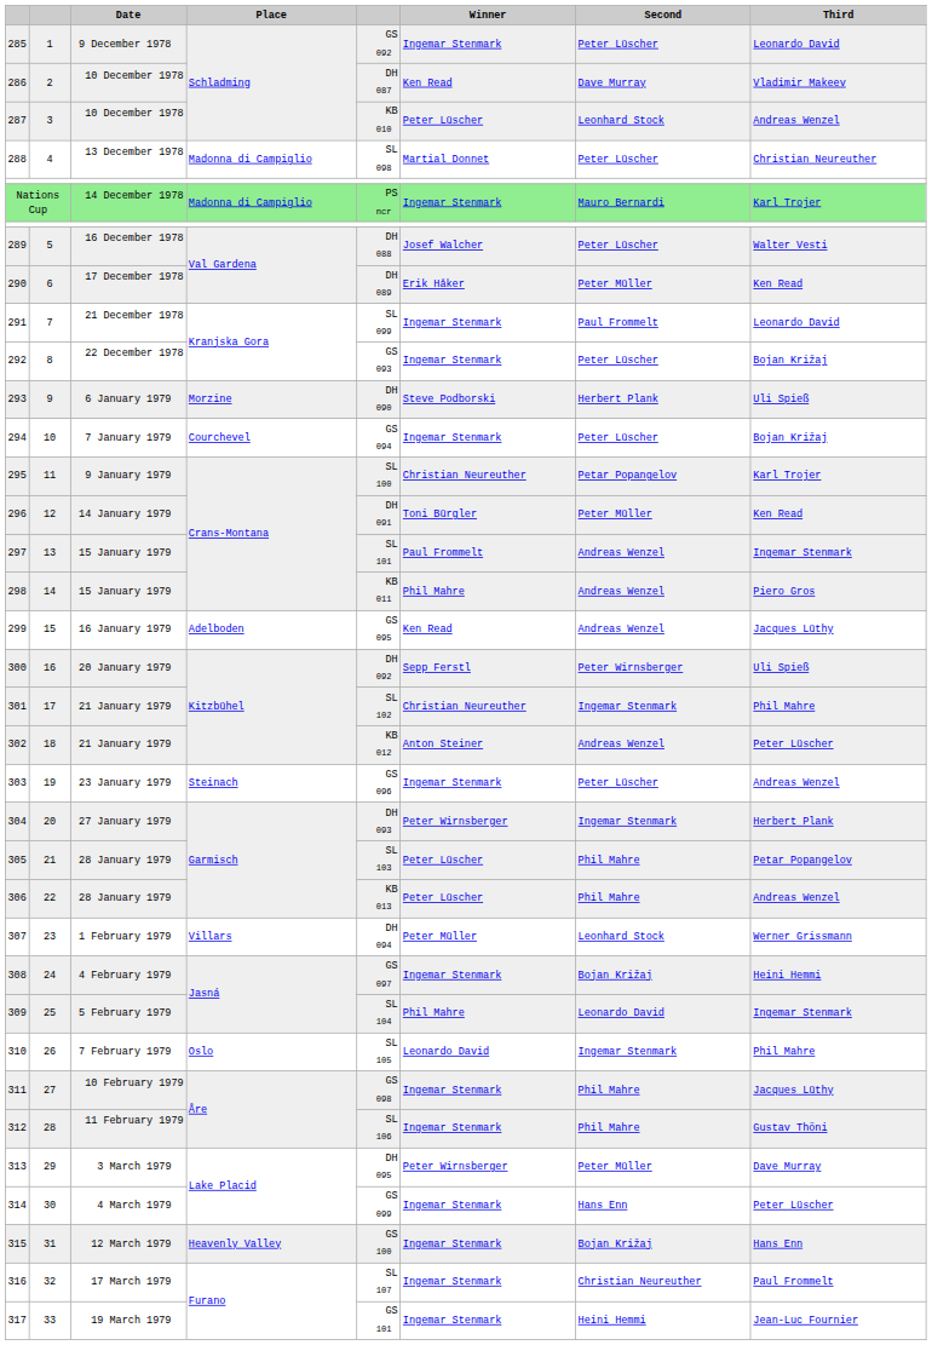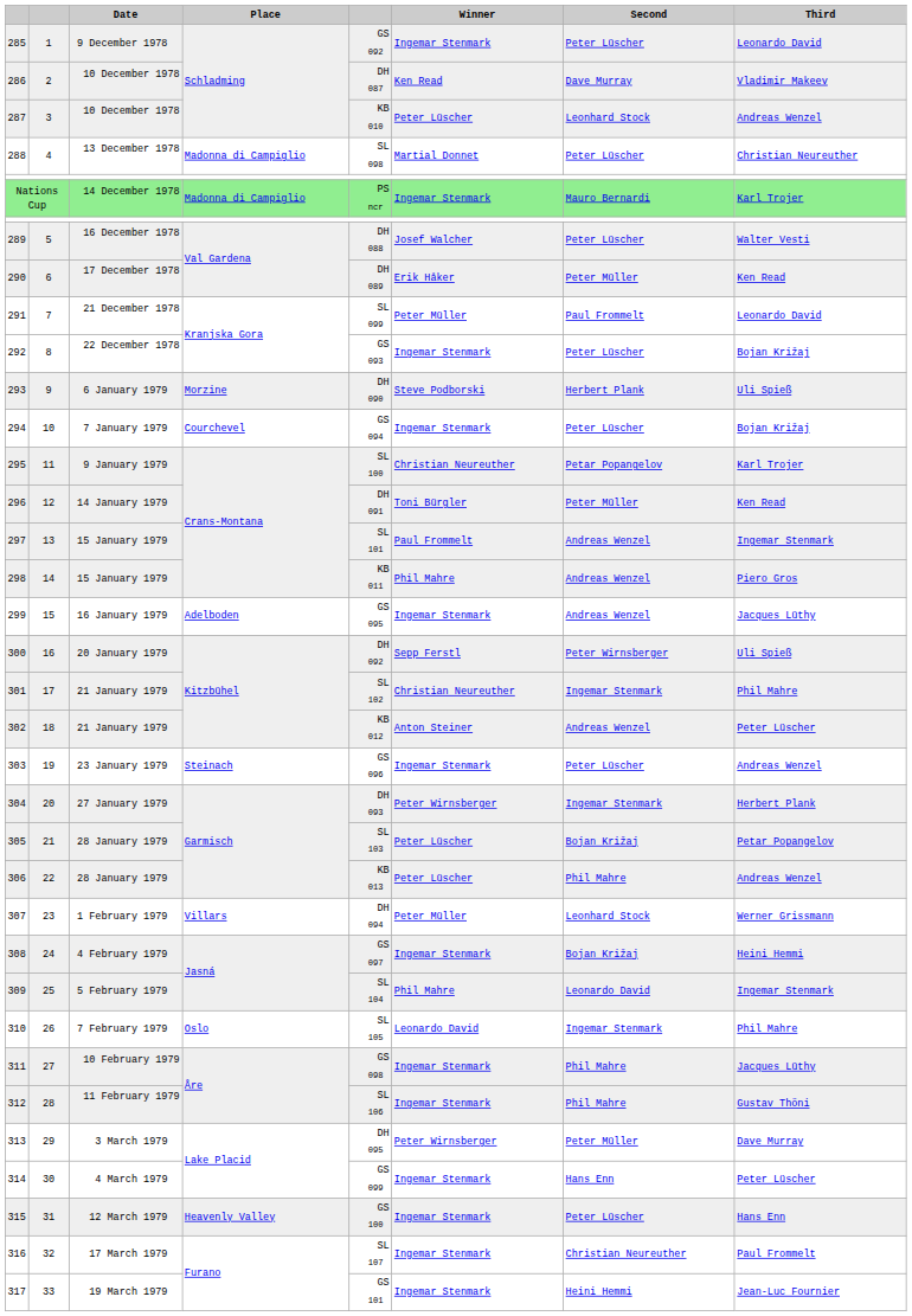 <table class="wikitable plainrowheaders" style="background:#fff; font-size:86%; line-height:16px; border:grey solid 1px; border-collapse:collapse;">
 <tr style="background:#ccc; text-align:center;">
 <td align="center" width="13"></td>
 <td align="center" width="40"></td>
 <td align="center" width="120"><strong>Date</strong></td>
 <td align="center" width="180"><strong>Place</strong></td>
 <td align="center" width="42"></td>
 <td align="center" width="185"><strong>Winner</strong></td>
 <td align="center" width="185"><strong>Second</strong></td>
 <td align="center" width="185"><strong>Third</strong></td>
 </tr>
 <tr bgcolor="#EFEFEF">
 <td align=center>285</td>
 <td align=center>1</td>
 <td align=right>9 December 1978  </td>
 <td rowspan=3> <a href='#'>Schladming</a></td>
 <td align=right>GS <sub>092</sub> </td>
 <td> <a href='#'>Ingemar Stenmark</a></td>
 <td> <a href='#'>Peter Lüscher</a></td>
 <td> <a href='#'>Leonardo David</a></td>
 </tr>
 <tr bgcolor="#EFEFEF">
 <td align=center>286</td>
 <td align=center>2</td>
 <td align=right>10 December 1978  </td>
 <td align=right>DH <sub>087</sub> </td>
 <td> <a href='#'>Ken Read</a></td>
 <td> <a href='#'>Dave Murray</a></td>
 <td> <a href='#'>Vladimir Makeev</a></td>
 </tr>
 <tr bgcolor="#EFEFEF">
 <td align=center>287</td>
 <td align=center>3</td>
 <td align=right>10 December 1978  </td>
 <td align=right>KB <sub>010</sub> </td>
 <td> <a href='#'>Peter Lüscher</a></td>
 <td> <a href='#'>Leonhard Stock</a></td>
 <td> <a href='#'>Andreas Wenzel</a></td>
 </tr>
 <tr>
 <td align=center>288</td>
 <td align=center>4</td>
 <td align=right>13 December 1978  </td>
 <td> <a href='#'>Madonna di Campiglio</a></td>
 <td align=right>SL <sub>098</sub> </td>
 <td> <a href='#'>Martial Donnet</a></td>
 <td> <a href='#'>Peter Lüscher</a></td>
 <td> <a href='#'>Christian Neureuther</a></td>
 </tr>
 <tr>
 <td colspan=8></td>
 </tr>
 <tr bgcolor=#90EE90>
 <td colspan=2 align=center>Nations Cup</td>
 <td align=right>14 December 1978  </td>
 <td> <a href='#'>Madonna di Campiglio</a></td>
 <td align=right>PS <sub>ncr</sub> </td>
 <td> <a href='#'>Ingemar Stenmark</a></td>
 <td> <a href='#'>Mauro Bernardi</a></td>
 <td> <a href='#'>Karl Trojer</a></td>
 </tr>
 <tr>
 <td colspan=8></td>
 </tr>
 <tr bgcolor="#EFEFEF">
 <td align=center>289</td>
 <td align=center>5</td>
 <td align=right>16 December 1978  </td>
 <td rowspan=2> <a href='#'>Val Gardena</a></td>
 <td align=right>DH <sub>088</sub> </td>
 <td> <a href='#'>Josef Walcher</a></td>
 <td> <a href='#'>Peter Lüscher</a></td>
 <td> <a href='#'>Walter Vesti</a></td>
 </tr>
 <tr bgcolor="#EFEFEF">
 <td align=center>290</td>
 <td align=center>6</td>
 <td align=right>17 December 1978  </td>
 <td align=right>DH <sub>089</sub> </td>
 <td> <a href='#'>Erik Håker</a></td>
 <td> <a href='#'>Peter Müller</a></td>
 <td> <a href='#'>Ken Read</a></td>
 </tr>
 <tr>
 <td align=center>291</td>
 <td align=center>7</td>
 <td align=right>21 December 1978  </td>
 <td rowspan=2> <a href='#'>Kranjska Gora</a></td>
 <td align=right>SL <sub>099</sub> </td>
-<td> <a href='#'>Ingemar Stenmark</a></td>
+<td> <a href='#'>Peter Müller</a></td>
 <td> <a href='#'>Paul Frommelt</a></td>
 <td> <a href='#'>Leonardo David</a></td>
 </tr>
 <tr>
 <td align=center>292</td>
 <td align=center>8</td>
 <td align=right>22 December 1978  </td>
 <td align=right>GS <sub>093</sub> </td>
 <td> <a href='#'>Ingemar Stenmark</a></td>
 <td> <a href='#'>Peter Lüscher</a></td>
 <td> <a href='#'>Bojan Križaj</a></td>
 </tr>
 <tr bgcolor="#EFEFEF">
 <td align=center>293</td>
 <td align=center>9</td>
 <td align=right>6 January 1979  </td>
 <td> <a href='#'>Morzine</a></td>
 <td align=right>DH <sub>090</sub> </td>
 <td> <a href='#'>Steve Podborski</a></td>
 <td> <a href='#'>Herbert Plank</a></td>
 <td> <a href='#'>Uli Spieß</a></td>
 </tr>
 <tr>
 <td align=center>294</td>
 <td align=center>10</td>
 <td align=right>7 January 1979  </td>
 <td> <a href='#'>Courchevel</a></td>
 <td align=right>GS <sub>094</sub> </td>
 <td> <a href='#'>Ingemar Stenmark</a></td>
 <td> <a href='#'>Peter Lüscher</a></td>
 <td> <a href='#'>Bojan Križaj</a></td>
 </tr>
 <tr bgcolor="#EFEFEF">
 <td align=center>295</td>
 <td align=center>11</td>
 <td align=right>9 January 1979  </td>
 <td rowspan=4> <a href='#'>Crans-Montana</a></td>
 <td align=right>SL <sub>100</sub> </td>
 <td> <a href='#'>Christian Neureuther</a></td>
 <td> <a href='#'>Petar Popangelov</a></td>
 <td> <a href='#'>Karl Trojer</a></td>
 </tr>
 <tr bgcolor="#EFEFEF">
 <td align=center>296</td>
 <td align=center>12</td>
 <td align=right>14 January 1979  </td>
 <td align=right>DH <sub>091</sub> </td>
 <td> <a href='#'>Toni Bürgler</a></td>
 <td> <a href='#'>Peter Müller</a></td>
 <td> <a href='#'>Ken Read</a></td>
 </tr>
 <tr bgcolor="#EFEFEF">
 <td align=center>297</td>
 <td align=center>13</td>
 <td align=right>15 January 1979  </td>
 <td align=right>SL <sub>101</sub> </td>
 <td> <a href='#'>Paul Frommelt</a></td>
 <td> <a href='#'>Andreas Wenzel</a></td>
 <td> <a href='#'>Ingemar Stenmark</a></td>
 </tr>
 <tr bgcolor="#EFEFEF">
 <td align=center>298</td>
 <td align=center>14</td>
 <td align=right>15 January 1979  </td>
 <td align=right>KB <sub>011</sub> </td>
 <td> <a href='#'>Phil Mahre</a></td>
 <td> <a href='#'>Andreas Wenzel</a></td>
 <td> <a href='#'>Piero Gros</a></td>
 </tr>
 <tr>
 <td align=center>299</td>
 <td align=center>15</td>
 <td align=right>16 January 1979  </td>
 <td> <a href='#'>Adelboden</a></td>
 <td align=right>GS <sub>095</sub> </td>
-<td> <a href='#'>Ken Read</a></td>
+<td> <a href='#'>Ingemar Stenmark</a></td>
 <td> <a href='#'>Andreas Wenzel</a></td>
 <td> <a href='#'>Jacques Lüthy</a></td>
 </tr>
 <tr bgcolor="#EFEFEF">
 <td align=center>300</td>
 <td align=center>16</td>
 <td align=right>20 January 1979  </td>
 <td rowspan=3> <a href='#'>Kitzbühel</a></td>
 <td align=right>DH <sub>092</sub> </td>
 <td> <a href='#'>Sepp Ferstl</a></td>
 <td> <a href='#'>Peter Wirnsberger</a></td>
 <td> <a href='#'>Uli Spieß</a></td>
 </tr>
 <tr bgcolor="#EFEFEF">
 <td align=center>301</td>
 <td align=center>17</td>
 <td align=right>21 January 1979  </td>
 <td align=right>SL <sub>102</sub> </td>
 <td> <a href='#'>Christian Neureuther</a></td>
 <td> <a href='#'>Ingemar Stenmark</a></td>
 <td> <a href='#'>Phil Mahre</a></td>
 </tr>
 <tr bgcolor="#EFEFEF">
 <td align=center>302</td>
 <td align=center>18</td>
 <td align=right>21 January 1979  </td>
 <td align=right>KB <sub>012</sub> </td>
 <td> <a href='#'>Anton Steiner</a></td>
 <td> <a href='#'>Andreas Wenzel</a></td>
 <td> <a href='#'>Peter Lüscher</a></td>
 </tr>
 <tr>
 <td align=center>303</td>
 <td align=center>19</td>
 <td align=right>23 January 1979  </td>
 <td> <a href='#'>Steinach</a></td>
 <td align=right>GS <sub>096</sub> </td>
 <td> <a href='#'>Ingemar Stenmark</a></td>
 <td> <a href='#'>Peter Lüscher</a></td>
 <td> <a href='#'>Andreas Wenzel</a></td>
 </tr>
 <tr bgcolor="#EFEFEF">
 <td align=center>304</td>
 <td align=center>20</td>
 <td align=right>27 January 1979  </td>
 <td rowspan=3> <a href='#'>Garmisch</a></td>
 <td align=right>DH <sub>093</sub> </td>
 <td> <a href='#'>Peter Wirnsberger</a></td>
 <td> <a href='#'>Ingemar Stenmark</a></td>
 <td> <a href='#'>Herbert Plank</a></td>
 </tr>
 <tr bgcolor="#EFEFEF">
 <td align=center>305</td>
 <td align=center>21</td>
 <td align=right>28 January 1979  </td>
 <td align=right>SL <sub>103</sub> </td>
 <td> <a href='#'>Peter Lüscher</a></td>
-<td> <a href='#'>Phil Mahre</a></td>
+<td> <a href='#'>Bojan Križaj</a></td>
 <td> <a href='#'>Petar Popangelov</a></td>
 </tr>
 <tr bgcolor="#EFEFEF">
 <td align=center>306</td>
 <td align=center>22</td>
 <td align=right>28 January 1979  </td>
 <td align=right>KB <sub>013</sub> </td>
 <td> <a href='#'>Peter Lüscher</a></td>
 <td> <a href='#'>Phil Mahre</a></td>
 <td> <a href='#'>Andreas Wenzel</a></td>
 </tr>
 <tr>
 <td align=center>307</td>
 <td align=center>23</td>
 <td align=right>1 February 1979  </td>
 <td> <a href='#'>Villars</a></td>
 <td align=right>DH <sub>094</sub> </td>
 <td> <a href='#'>Peter Müller</a></td>
 <td> <a href='#'>Leonhard Stock</a></td>
 <td> <a href='#'>Werner Grissmann</a></td>
 </tr>
 <tr bgcolor="#EFEFEF">
 <td align=center>308</td>
 <td align=center>24</td>
 <td align=right>4 February 1979  </td>
 <td rowspan=2> <a href='#'>Jasná</a></td>
 <td align=right>GS <sub>097</sub> </td>
 <td> <a href='#'>Ingemar Stenmark</a></td>
 <td> <a href='#'>Bojan Križaj</a></td>
 <td> <a href='#'>Heini Hemmi</a></td>
 </tr>
 <tr bgcolor="#EFEFEF">
 <td align=center>309</td>
 <td align=center>25</td>
 <td align=right>5 February 1979  </td>
 <td align=right>SL <sub>104</sub> </td>
 <td> <a href='#'>Phil Mahre</a></td>
 <td> <a href='#'>Leonardo David</a></td>
 <td> <a href='#'>Ingemar Stenmark</a></td>
 </tr>
 <tr align="left">
 <td align=center>310</td>
 <td align=center>26</td>
 <td align=right>7 February 1979  </td>
 <td> <a href='#'>Oslo</a></td>
 <td align=right>SL <sub>105</sub> </td>
 <td> <a href='#'>Leonardo David</a></td>
 <td> <a href='#'>Ingemar Stenmark</a></td>
 <td> <a href='#'>Phil Mahre</a></td>
 </tr>
 <tr bgcolor="#EFEFEF">
 <td align=center>311</td>
 <td align=center>27</td>
 <td align=right>10 February 1979  </td>
 <td rowspan=2> <a href='#'>Åre</a></td>
 <td align=right>GS <sub>098</sub> </td>
 <td> <a href='#'>Ingemar Stenmark</a></td>
 <td> <a href='#'>Phil Mahre</a></td>
 <td> <a href='#'>Jacques Lüthy</a></td>
 </tr>
 <tr bgcolor="#EFEFEF">
 <td align=center>312</td>
 <td align=center>28</td>
 <td align=right>11 February 1979  </td>
 <td align=right>SL <sub>106</sub> </td>
 <td> <a href='#'>Ingemar Stenmark</a></td>
 <td> <a href='#'>Phil Mahre</a></td>
 <td> <a href='#'>Gustav Thöni</a></td>
 </tr>
 <tr>
 <td align=center>313</td>
 <td align=center>29</td>
 <td align=right>3 March 1979  </td>
 <td rowspan=2> <a href='#'>Lake Placid</a></td>
 <td align=right>DH <sub>095</sub> </td>
 <td> <a href='#'>Peter Wirnsberger</a></td>
 <td> <a href='#'>Peter Müller</a></td>
 <td> <a href='#'>Dave Murray</a></td>
 </tr>
 <tr>
 <td align=center>314</td>
 <td align=center>30</td>
 <td align=right>4 March 1979  </td>
 <td align=right>GS <sub>099</sub> </td>
 <td> <a href='#'>Ingemar Stenmark</a></td>
 <td> <a href='#'>Hans Enn</a></td>
 <td> <a href='#'>Peter Lüscher</a></td>
 </tr>
 <tr bgcolor="#EFEFEF">
 <td align=center>315</td>
 <td align=center>31</td>
 <td align=right>12 March 1979  </td>
 <td> <a href='#'>Heavenly Valley</a></td>
 <td align=right>GS <sub>100</sub> </td>
 <td> <a href='#'>Ingemar Stenmark</a></td>
-<td> <a href='#'>Bojan Križaj</a></td>
+<td> <a href='#'>Peter Lüscher</a></td>
 <td> <a href='#'>Hans Enn</a></td>
 </tr>
 <tr>
 <td align=center>316</td>
 <td align=center>32</td>
 <td align=right>17 March 1979  </td>
 <td rowspan=2> <a href='#'>Furano</a></td>
 <td align=right>SL <sub>107</sub> </td>
 <td> <a href='#'>Ingemar Stenmark</a></td>
 <td> <a href='#'>Christian Neureuther</a></td>
 <td> <a href='#'>Paul Frommelt</a></td>
 </tr>
 <tr>
 <td align=center>317</td>
 <td align=center>33</td>
 <td align=right>19 March 1979  </td>
 <td align=right>GS <sub>101</sub> </td>
 <td> <a href='#'>Ingemar Stenmark</a></td>
 <td> <a href='#'>Heini Hemmi</a></td>
 <td> <a href='#'>Jean-Luc Fournier</a></td>
 </tr>
 </table>
